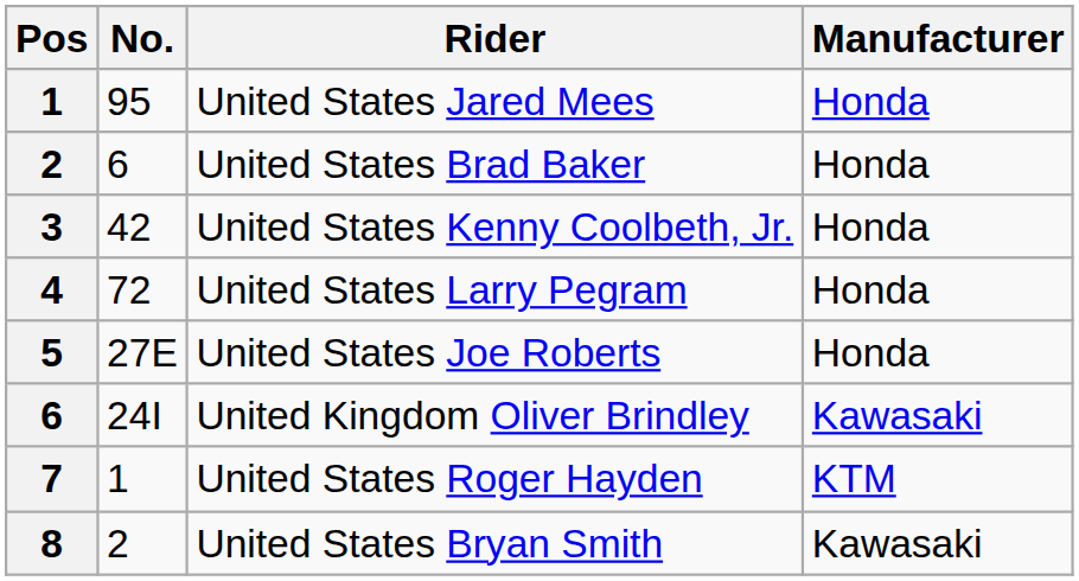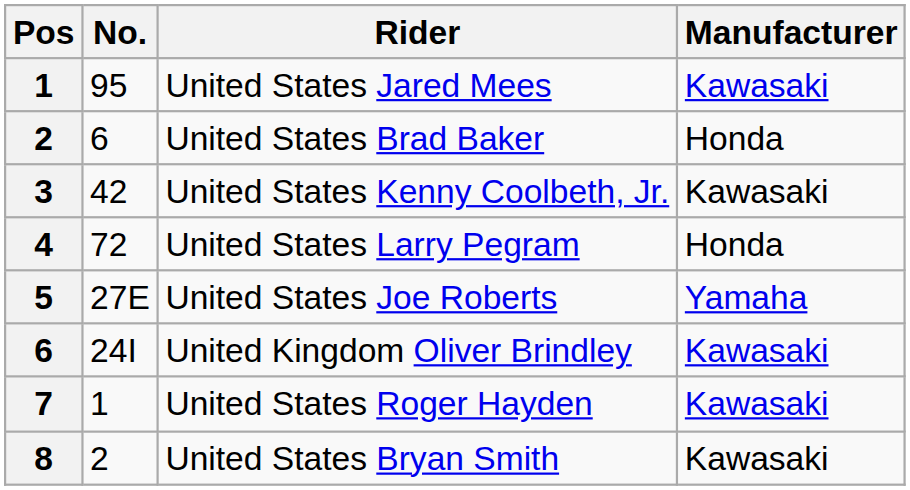 <table class="wikitable" style="font-size:95%">
 <tr>
 <th>Pos</th>
 <th>No.</th>
 <th>Rider</th>
 <th>Manufacturer</th>
 </tr>
 <tr>
 <th>1</th>
 <td>95</td>
 <td>United States <a href='#'>Jared Mees</a></td>
-<td><a href='#'>Honda</a></td>
+<td><a href='#'>Kawasaki</a></td>
 </tr>
 <tr>
 <th>2</th>
 <td>6</td>
 <td>United States <a href='#'>Brad Baker</a></td>
 <td>Honda</td>
 </tr>
 <tr>
 <th>3</th>
 <td>42</td>
 <td>United States <a href='#'>Kenny Coolbeth, Jr.</a></td>
-<td>Honda</td>
+<td>Kawasaki</td>
 </tr>
 <tr>
 <th>4</th>
 <td>72</td>
 <td>United States <a href='#'>Larry Pegram</a></td>
 <td>Honda</td>
 </tr>
 <tr>
 <th>5</th>
 <td>27E</td>
 <td>United States <a href='#'>Joe Roberts</a></td>
-<td>Honda</td>
+<td><a href='#'>Yamaha</a></td>
 </tr>
 <tr>
 <th>6</th>
 <td>24I</td>
 <td>United Kingdom <a href='#'>Oliver Brindley</a></td>
 <td><a href='#'>Kawasaki</a></td>
 </tr>
 <tr>
 <th>7</th>
 <td>1</td>
 <td>United States <a href='#'>Roger Hayden</a></td>
-<td><a href='#'>KTM</a></td>
+<td><a href='#'>Kawasaki</a></td>
 </tr>
 <tr>
 <th>8</th>
 <td>2</td>
 <td>United States <a href='#'>Bryan Smith</a></td>
 <td>Kawasaki</td>
 </tr>
 </table>
